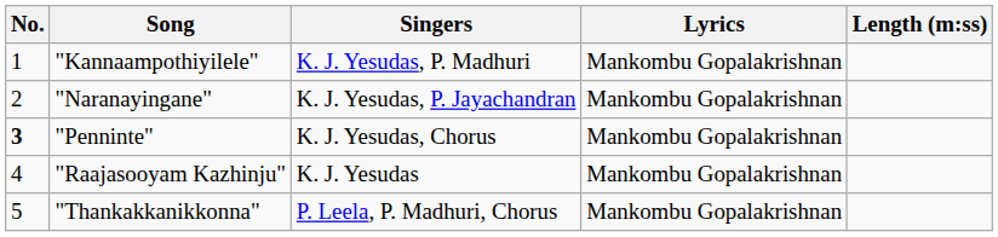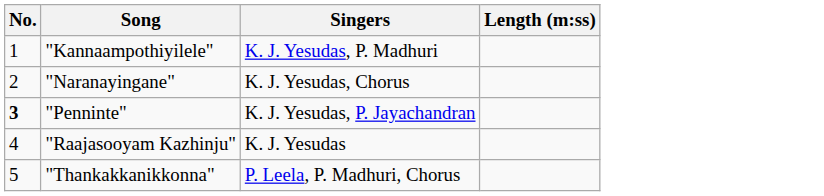 <table class="wikitable" style="font-size:95%;">
 <tr>
 <th>No.</th>
 <th>Song</th>
 <th>Singers</th>
-<th>Lyrics</th>
 <th>Length (m:ss)</th>
 </tr>
 <tr>
 <td>1</td>
 <td>"Kannaampothiyilele"</td>
 <td><a href='#'>K. J. Yesudas</a>, P. Madhuri</td>
-<td>Mankombu Gopalakrishnan</td>
 <td></td>
 </tr>
 <tr>
 <td>2</td>
 <td>"Naranayingane"</td>
-<td>K. J. Yesudas, <a href='#'>P. Jayachandran</a></td>
-<td>Mankombu Gopalakrishnan</td>
+<td>K. J. Yesudas, Chorus</td>
 <td></td>
 </tr>
 <tr>
 <td><strong>3</strong></td>
 <td>"Penninte"</td>
-<td>K. J. Yesudas, Chorus</td>
-<td>Mankombu Gopalakrishnan</td>
+<td>K. J. Yesudas, <a href='#'>P. Jayachandran</a></td>
 <td></td>
 </tr>
 <tr>
 <td>4</td>
 <td>"Raajasooyam Kazhinju"</td>
 <td>K. J. Yesudas</td>
-<td>Mankombu Gopalakrishnan</td>
 <td></td>
 </tr>
 <tr>
 <td>5</td>
 <td>"Thankakkanikkonna"</td>
 <td><a href='#'>P. Leela</a>, P. Madhuri, Chorus</td>
-<td>Mankombu Gopalakrishnan</td>
 <td></td>
 </tr>
 </table>
